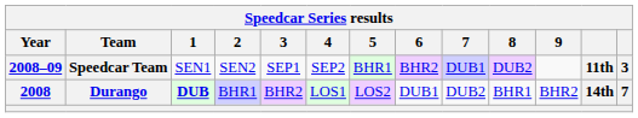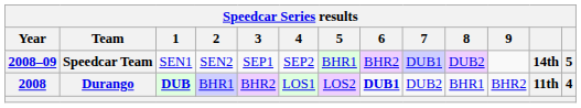 <table class="wikitable" style="text-align:center; font-size:85%">
 <tr>
 <th colspan=13><a href='#'>Speedcar Series</a> results</th>
 </tr>
 <tr>
 <th scope="col">Year</th>
 <th scope="col">Team</th>
 <th scope="col">1</th>
 <th scope="col">2</th>
 <th scope="col">3</th>
 <th scope="col">4</th>
 <th scope="col">5</th>
 <th scope="col">6</th>
 <th scope="col">7</th>
 <th scope="col">8</th>
 <th scope="col">9</th>
 <th scope="col"></th>
 <th scope="col"></th>
 </tr>
 <tr>
 <th scope="row" nowrap><a href='#'>2008–09</a></th>
 <th nowrap>Speedcar Team</th>
 <td><a href='#'>SEN1</a></td>
 <td><a href='#'>SEN2</a></td>
 <td><a href='#'>SEP1</a></td>
 <td><a href='#'>SEP2</a></td>
 <td style="background:#DFFFDF;"><a href='#'>BHR1</a><br></td>
 <td style="background:#EFCFFF;"><a href='#'>BHR2</a><br></td>
 <td style="background:#CFCFFF;"><a href='#'>DUB1</a><br></td>
 <td style="background:#EFCFFF;"><a href='#'>DUB2</a><br></td>
 <td></td>
-<th>11th</th>
-<th>3</th>
+<th>14th</th>
+<th>5</th>
 </tr>
 <tr>
 <th scope="row"><a href='#'>2008</a></th>
 <th nowrap><a href='#'>Durango</a></th>
 <td style="background:#DFFFDF;"><strong><a href='#'>DUB</a><br></strong></td>
 <td style="background:#CFCFFF;"><a href='#'>BHR1</a><br></td>
 <td style="background:#EFCFFF;"><a href='#'>BHR2</a><br></td>
 <td style="background:#DFFFDF;"><a href='#'>LOS1</a><br></td>
 <td style="background:#EFCFFF;"><a href='#'>LOS2</a><br></td>
-<td><a href='#'>DUB1</a></td>
+<td><strong><a href='#'>DUB1</a></strong></td>
 <td><a href='#'>DUB2</a></td>
 <td><a href='#'>BHR1</a></td>
 <td><a href='#'>BHR2</a></td>
-<th>14th</th>
-<th>7</th>
+<th>11th</th>
+<th>4</th>
 </tr>
 <tr>
 <th colspan="13"></th>
 </tr>
 </table>
